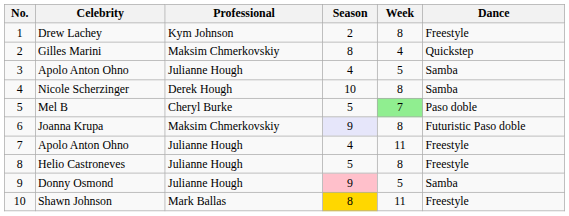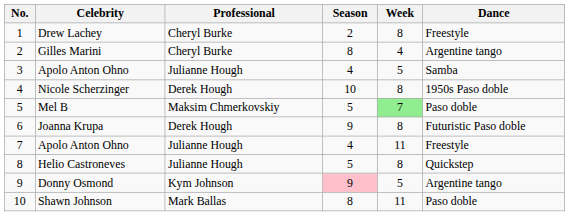 <table class="wikitable" style="width: 60%">
 <tr>
 <th>No.</th>
 <th>Celebrity</th>
 <th>Professional</th>
 <th>Season</th>
 <th>Week</th>
 <th>Dance</th>
 </tr>
 <tr>
 <td style="text-align:center;">1</td>
 <td>Drew Lachey</td>
-<td>Kym Johnson</td>
+<td>Cheryl Burke</td>
 <td style="text-align:center;">2</td>
 <td style="text-align:center;">8</td>
 <td>Freestyle</td>
 </tr>
 <tr>
 <td style="text-align:center;">2</td>
 <td>Gilles Marini</td>
-<td>Maksim Chmerkovskiy</td>
+<td>Cheryl Burke</td>
 <td style="text-align:center;">8</td>
 <td style="text-align:center;">4</td>
-<td>Quickstep</td>
+<td>Argentine tango</td>
 </tr>
 <tr>
 <td style="text-align:center;">3</td>
 <td>Apolo Anton Ohno</td>
 <td>Julianne Hough</td>
 <td style="text-align:center;">4</td>
 <td style="text-align:center;">5</td>
 <td>Samba</td>
 </tr>
 <tr>
 <td style="text-align:center;">4</td>
 <td>Nicole Scherzinger</td>
 <td>Derek Hough</td>
 <td style="text-align:center;">10</td>
 <td style="text-align:center;">8</td>
-<td>Samba</td>
+<td>1950s Paso doble</td>
 </tr>
 <tr>
 <td style="text-align:center;">5</td>
 <td>Mel B</td>
-<td>Cheryl Burke</td>
+<td>Maksim Chmerkovskiy</td>
 <td style="text-align:center;">5</td>
 <td style="background: lightgreen; text-align:center;">7</td>
 <td>Paso doble</td>
 </tr>
 <tr>
 <td style="text-align:center;">6</td>
 <td>Joanna Krupa</td>
-<td>Maksim Chmerkovskiy</td>
-<td style="background: lavender; text-align:center;">9</td>
+<td>Derek Hough</td>
+<td style="text-align:center;">9</td>
 <td style="text-align:center;">8</td>
 <td>Futuristic Paso doble</td>
 </tr>
 <tr>
 <td style="text-align:center;">7</td>
 <td>Apolo Anton Ohno</td>
 <td>Julianne Hough</td>
 <td style="text-align:center;">4</td>
 <td style="text-align:center;">11</td>
 <td>Freestyle</td>
 </tr>
 <tr>
 <td style="text-align:center;">8</td>
 <td>Helio Castroneves</td>
 <td>Julianne Hough</td>
 <td style="text-align:center;">5</td>
 <td style="text-align:center;">8</td>
-<td>Freestyle</td>
+<td>Quickstep</td>
 </tr>
 <tr>
 <td style="text-align:center;">9</td>
 <td>Donny Osmond</td>
-<td>Julianne Hough</td>
+<td>Kym Johnson</td>
 <td style="background: pink; text-align:center;">9</td>
 <td style="text-align:center;">5</td>
-<td>Samba</td>
+<td>Argentine tango</td>
 </tr>
 <tr>
 <td style="text-align:center;">10</td>
 <td>Shawn Johnson</td>
 <td>Mark Ballas</td>
-<td style="background: gold; text-align:center;">8</td>
+<td style="text-align:center;">8</td>
 <td style="text-align:center;">11</td>
-<td>Freestyle</td>
+<td>Paso doble</td>
 </tr>
 </table>
